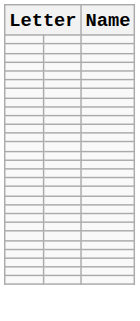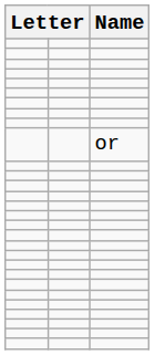 <table class=wikitable>
 <tr>
 <th colspan=2>Letter</th>
 <th>Name</th>
 </tr>
 <tr>
 <td></td>
 <td></td>
 <td></td>
 </tr>
 <tr>
 <td></td>
 <td></td>
 <td></td>
 </tr>
 <tr>
 <td></td>
 <td></td>
 <td></td>
 </tr>
 <tr>
 <td></td>
 <td></td>
 <td></td>
 </tr>
 <tr>
 <td></td>
 <td></td>
 <td></td>
 </tr>
 <tr>
 <td></td>
 <td></td>
 <td></td>
 </tr>
 <tr>
 <td></td>
 <td></td>
 <td></td>
 </tr>
 <tr>
 <td></td>
 <td></td>
 <td></td>
 </tr>
 <tr>
 <td></td>
 <td></td>
 <td></td>
+</tr>
+<tr>
+<td></td>
+<td></td>
+<td> or </td>
 </tr>
 <tr>
 <td></td>
 <td></td>
 <td></td>
 </tr>
 <tr>
 <td></td>
 <td></td>
 <td></td>
 </tr>
 <tr>
 <td></td>
 <td></td>
 <td></td>
 </tr>
 <tr>
 <td></td>
 <td></td>
 <td></td>
 </tr>
 <tr>
 <td></td>
 <td></td>
 <td></td>
 </tr>
 <tr>
 <td></td>
 <td></td>
 <td></td>
 </tr>
 <tr>
 <td></td>
 <td></td>
 <td></td>
 </tr>
 <tr>
 <td></td>
 <td></td>
 <td></td>
 </tr>
 <tr>
 <td></td>
 <td></td>
 <td></td>
 </tr>
 <tr>
 <td></td>
 <td></td>
 <td></td>
 </tr>
 <tr>
 <td></td>
 <td></td>
 <td></td>
 </tr>
 <tr>
 <td></td>
 <td></td>
 <td></td>
 </tr>
 <tr>
 <td></td>
 <td></td>
 <td></td>
 </tr>
 <tr>
 <td></td>
 <td></td>
 <td></td>
 </tr>
 <tr>
 <td></td>
 <td></td>
 <td></td>
 </tr>
 <tr>
 <td></td>
 <td></td>
 <td></td>
 </tr>
 <tr>
 <td></td>
 <td></td>
 <td></td>
 </tr>
 <tr>
 <td></td>
 <td></td>
 <td></td>
 </tr>
 <tr>
 <td></td>
 <td></td>
 <td></td>
 </tr>
 </table>
